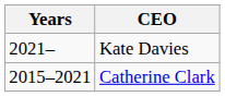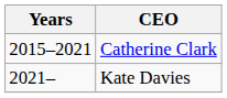 <table class="wikitable collapsible">
 <tr>
 <th>Years</th>
 <th>CEO</th>
 </tr>
 <tr>
+<td>2015–2021</td>
+<td><a href='#'>Catherine Clark</a></td>
+</tr>
+<tr>
 <td>2021–</td>
 <td>Kate Davies</td>
 </tr>
 <tr>
-<td>2015–2021</td>
-<td><a href='#'>Catherine Clark</a></td>
-</tr>
-<tr>
 </tr>
 </table>
